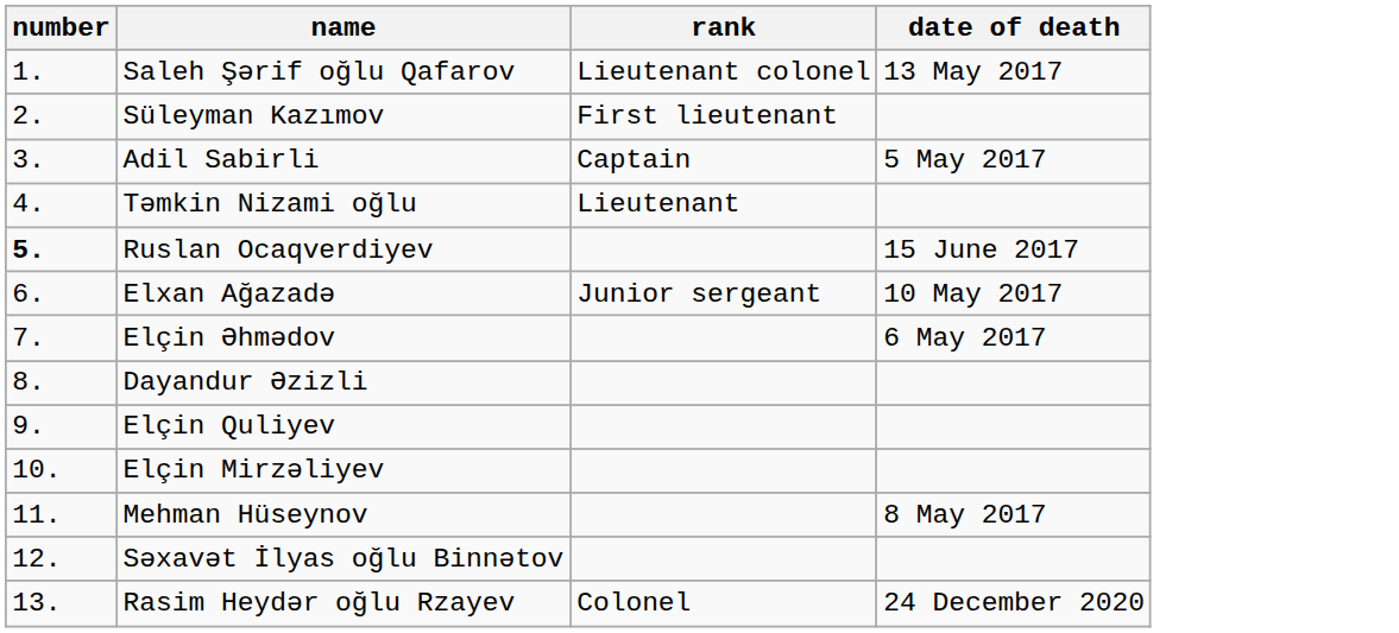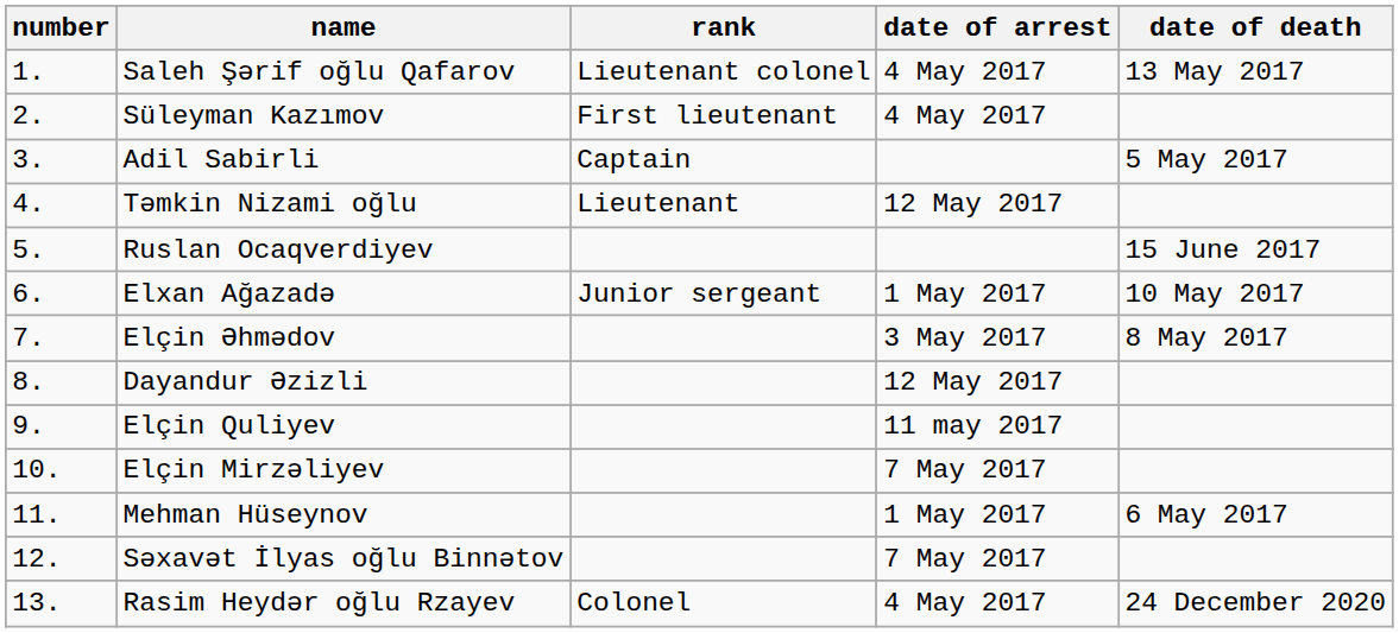 <table class="wikitable">
 <tr>
 <th>number</th>
 <th>name</th>
 <th>rank</th>
+<th>date of arrest</th>
 <th>date of death</th>
 </tr>
 <tr>
 <td><div>1.</div></td>
 <td>Saleh Şərif oğlu Qafarov</td>
 <td>Lieutenant colonel</td>
+<td><div>4 May 2017</div></td>
 <td><div>13 May 2017</div></td>
 </tr>
 <tr>
 <td><div>2.</div></td>
 <td>Süleyman Kazımov</td>
 <td>First lieutenant</td>
+<td><div>4 May 2017</div></td>
 <td></td>
 </tr>
 <tr>
 <td><div>3.</div></td>
 <td>Adil Sabirli</td>
 <td>Captain</td>
+<td></td>
 <td><div>5 May 2017</div></td>
 </tr>
 <tr>
 <td><div>4.</div></td>
 <td>Təmkin Nizami oğlu</td>
 <td>Lieutenant</td>
+<td><div>12 May 2017</div></td>
 <td></td>
 </tr>
 <tr>
-<td><strong><div>5.</div></strong></td>
+<td><div>5.</div></td>
 <td>Ruslan Ocaqverdiyev</td>
+<td></td>
 <td></td>
 <td><div>15 June 2017</div></td>
 </tr>
 <tr>
 <td><div>6.</div></td>
 <td>Elxan Ağazadə</td>
 <td>Junior sergeant</td>
+<td><div>1 May 2017</div></td>
 <td><div>10 May 2017</div></td>
 </tr>
 <tr>
 <td><div>7.</div></td>
 <td>Elçin Əhmədov</td>
 <td></td>
-<td><div>6 May 2017</div></td>
+<td><div>3 May 2017</div></td>
+<td><div>8 May 2017</div></td>
 </tr>
 <tr>
 <td><div>8.</div></td>
 <td>Dayandur Əzizli</td>
 <td></td>
+<td><div>12 May 2017</div></td>
 <td></td>
 </tr>
 <tr>
 <td><div>9.</div></td>
 <td>Elçin Quliyev</td>
 <td></td>
+<td><div>11 may 2017</div></td>
 <td></td>
 </tr>
 <tr>
 <td><div>10.</div></td>
 <td>Elçin Mirzəliyev</td>
 <td></td>
+<td><div>7 May 2017</div></td>
 <td></td>
 </tr>
 <tr>
 <td><div>11.</div></td>
 <td>Mehman Hüseynov</td>
 <td></td>
-<td><div>8 May 2017</div></td>
+<td><div>1 May 2017</div></td>
+<td><div>6 May 2017</div></td>
 </tr>
 <tr>
 <td><div>12.</div></td>
 <td>Səxavət İlyas oğlu Binnətov</td>
 <td></td>
+<td><div>7 May 2017</div></td>
 <td></td>
 </tr>
 <tr>
 <td><div> 13.</div></td>
 <td>Rasim Heydər oğlu Rzayev</td>
 <td>Colonel</td>
+<td><div>4 May 2017</div></td>
 <td><div>24 December 2020</div></td>
 </tr>
 </table>
